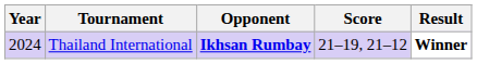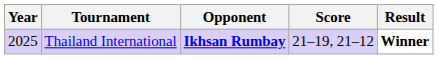 <table class="sortable wikitable" style="font-size: 90%">
 <tr>
 <th>Year</th>
 <th>Tournament</th>
 <th>Opponent</th>
 <th>Score</th>
 <th>Result</th>
 </tr>
 <tr style="background:#D8CEF6">
-<td align="center">2024</td>
+<td align="center">2025</td>
 <td align="left"><a href='#'>Thailand International</a></td>
 <td align="left"><strong> <a href='#'>Ikhsan Rumbay</a></strong></td>
 <td align="left">21–19, 21–12</td>
 <td style="text-align:left; background:white"> <strong>Winner</strong></td>
 </tr>
 </table>
